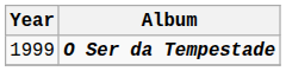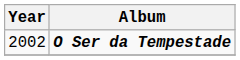 <table class="wikitable">
 <tr>
 <th>Year</th>
 <th>Album</th>
 </tr>
 <tr>
-<td>1999</td>
+<td>2002</td>
 <td><strong><em>O Ser da Tempestade</em></strong> </td>
 </tr>
 <tr>
 </tr>
 </table>
